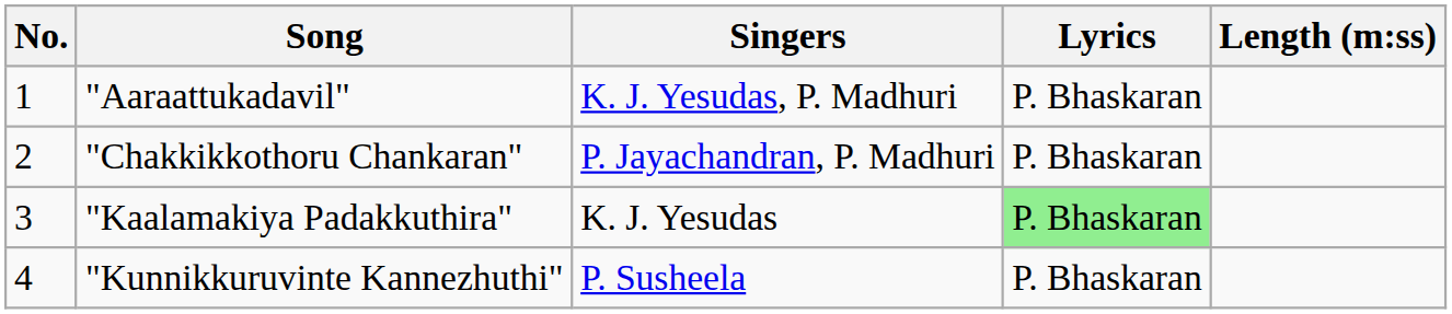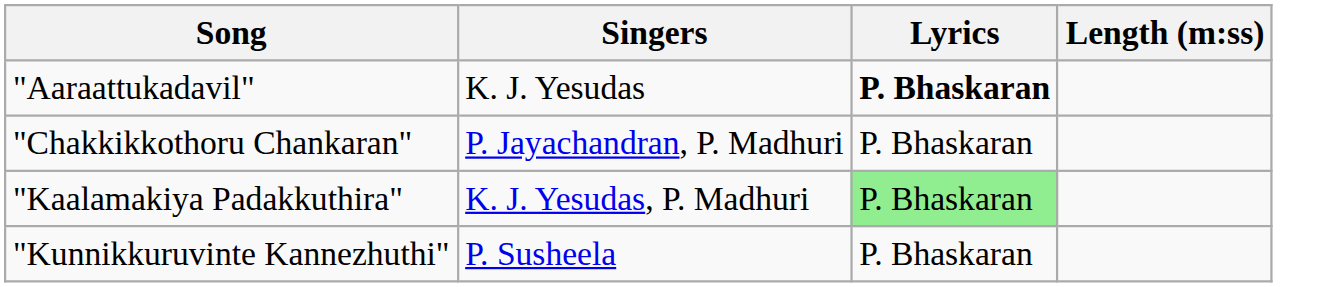 <table class="wikitable" style="font-size:95%;">
 <tr>
-<th>No.</th>
 <th>Song</th>
 <th>Singers</th>
 <th>Lyrics</th>
 <th>Length (m:ss)</th>
 </tr>
 <tr>
-<td>1</td>
 <td>"Aaraattukadavil"</td>
-<td><a href='#'>K. J. Yesudas</a>, P. Madhuri</td>
-<td>P. Bhaskaran</td>
+<td>K. J. Yesudas</td>
+<td><strong>P. Bhaskaran</strong></td>
 <td></td>
 </tr>
 <tr>
-<td>2</td>
 <td>"Chakkikkothoru Chankaran"</td>
 <td><a href='#'>P. Jayachandran</a>, P. Madhuri</td>
 <td>P. Bhaskaran</td>
 <td></td>
 </tr>
 <tr>
-<td>3</td>
 <td>"Kaalamakiya Padakkuthira"</td>
-<td>K. J. Yesudas</td>
+<td><a href='#'>K. J. Yesudas</a>, P. Madhuri</td>
 <td style="background: lightgreen;">P. Bhaskaran</td>
 <td></td>
 </tr>
 <tr>
-<td>4</td>
 <td>"Kunnikkuruvinte Kannezhuthi"</td>
 <td><a href='#'>P. Susheela</a></td>
 <td>P. Bhaskaran</td>
 <td></td>
 </tr>
 </table>
